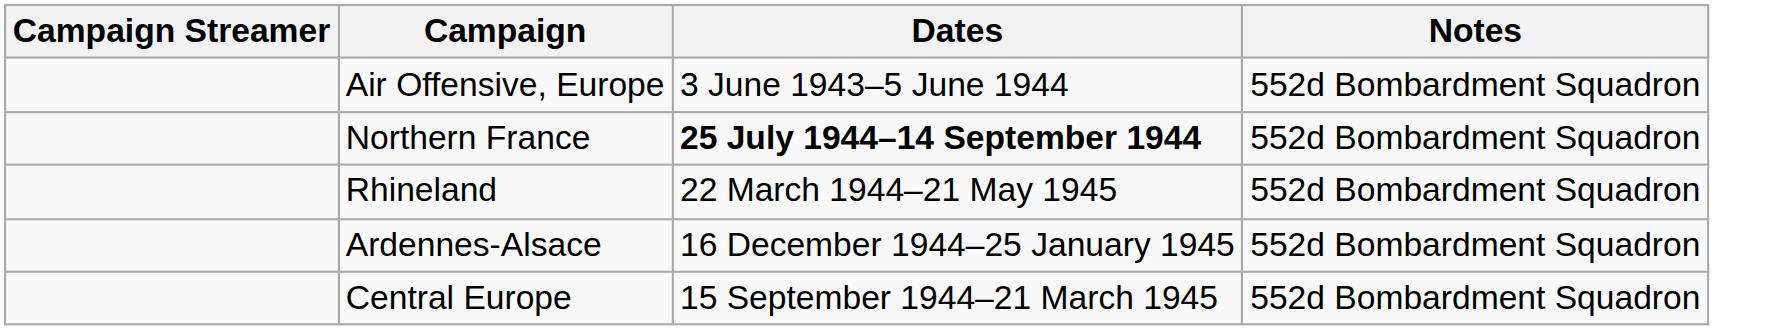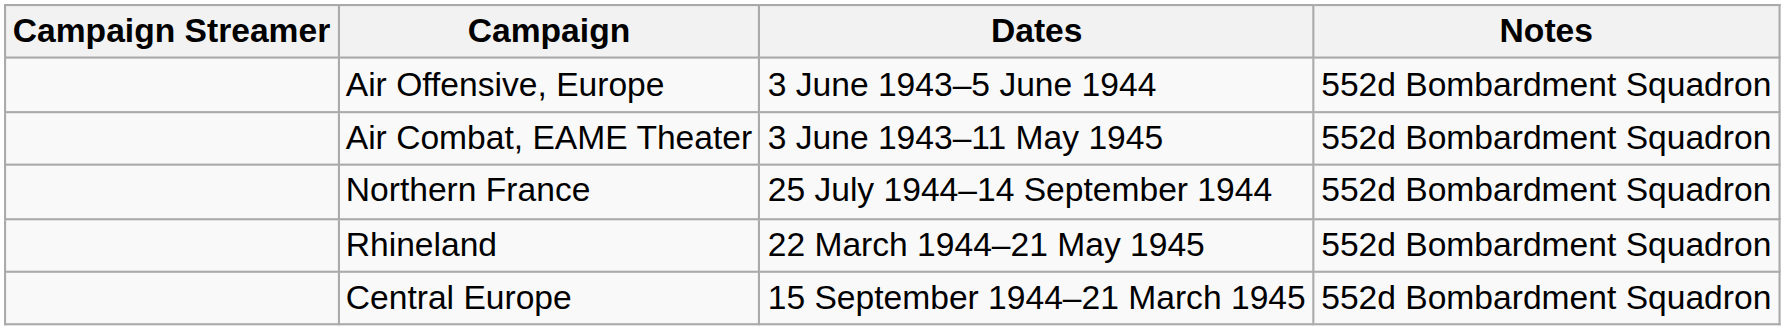 <table class="wikitable">
 <tr style="background:#efefef;">
 <th>Campaign Streamer</th>
 <th>Campaign</th>
 <th>Dates</th>
 <th>Notes</th>
 </tr>
 <tr>
 <td></td>
 <td>Air Offensive, Europe</td>
 <td>3 June 1943–5 June 1944</td>
 <td>552d Bombardment Squadron</td>
 </tr>
 <tr>
 <td></td>
+<td>Air Combat, EAME Theater</td>
+<td>3 June 1943–11 May 1945</td>
+<td>552d Bombardment Squadron</td>
+</tr>
+<tr>
+<td></td>
 <td>Northern France</td>
-<td><strong>25 July 1944–14 September 1944</strong></td>
+<td>25 July 1944–14 September 1944</td>
 <td>552d Bombardment Squadron</td>
 </tr>
 <tr>
 <td></td>
 <td>Rhineland</td>
 <td>22 March 1944–21 May 1945</td>
 <td>552d Bombardment Squadron</td>
 </tr>
 <tr>
 <td></td>
-<td>Ardennes-Alsace</td>
-<td>16 December 1944–25 January 1945</td>
-<td>552d Bombardment Squadron</td>
-</tr>
-<tr>
-<td></td>
 <td>Central Europe</td>
 <td>15 September 1944–21 March 1945</td>
 <td>552d Bombardment Squadron</td>
 </tr>
 </table>
